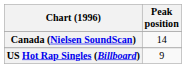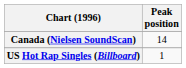 <table class="wikitable plainrowheaders sortable" style="text-align:center">
 <tr>
 <th>Chart (1996)</th>
 <th>Peak<br>position</th>
 </tr>
 <tr>
 </tr>
 <tr>
 <th scope="row">Canada (<a href='#'>Nielsen SoundScan</a>)</th>
 <td align="center">14</td>
 </tr>
 <tr>
 </tr>
 <tr>
 </tr>
 <tr>
 </tr>
 <tr>
 </tr>
 <tr>
 </tr>
 <tr>
 </tr>
 <tr>
 </tr>
 <tr>
 </tr>
 <tr>
 </tr>
 <tr>
 </tr>
 <tr>
 </tr>
 <tr>
 </tr>
 <tr>
 <th scope="row">US <a href='#'>Hot Rap Singles</a> (<em><a href='#'>Billboard</a></em>)</th>
-<td align="center">9</td>
+<td align="center">1</td>
 </tr>
 </table>
